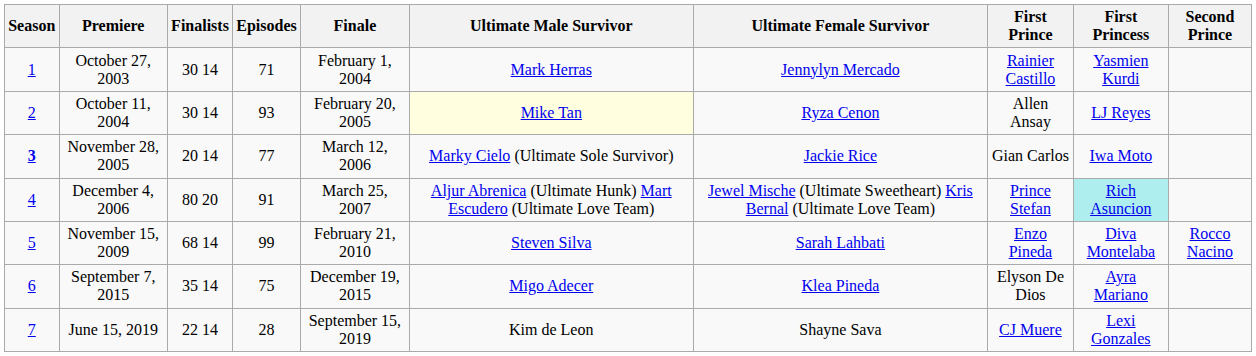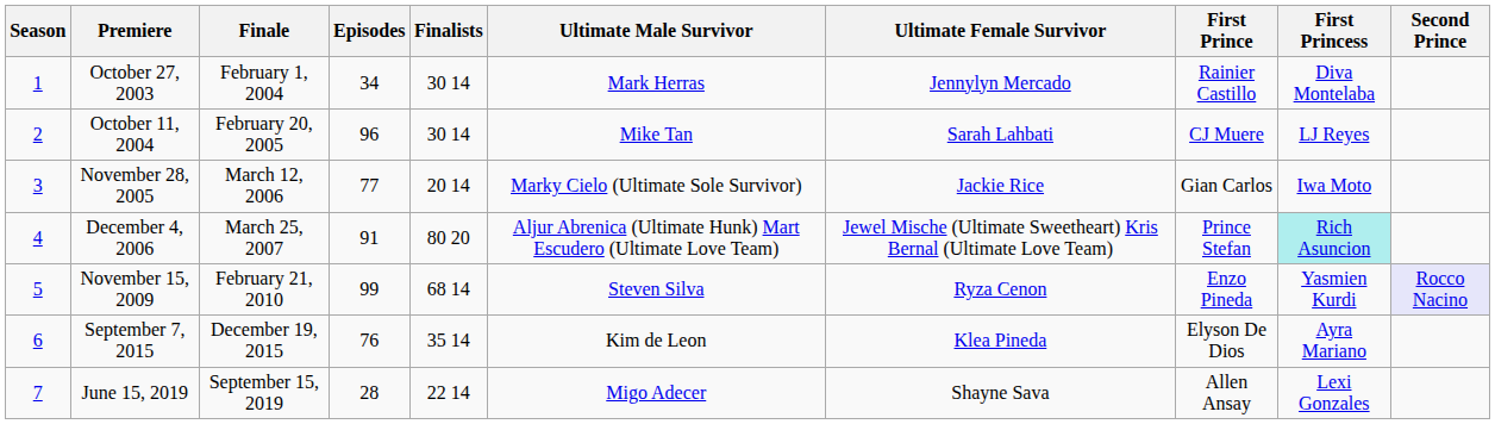 <table class="wikitable sortable nowrap" style="text-align:center">
 <tr>
 <th scope=col>Season</th>
 <th scope=col>Premiere</th>
+<th scope=col>Finale</th>
+<th scope=col>Episodes</th>
 <th scope=col>Finalists</th>
-<th scope=col>Episodes</th>
-<th scope=col>Finale</th>
 <th scope=col>Ultimate Male Survivor</th>
 <th scope=col>Ultimate Female Survivor</th>
 <th scope=col>First Prince</th>
 <th scope=col>First Princess</th>
 <th scope=col>Second Prince</th>
 </tr>
 <tr>
 <td><a href='#'>1</a></td>
 <td>October 27, 2003</td>
+<td>February 1, 2004</td>
+<td>34</td>
 <td>30  14</td>
-<td>71</td>
-<td>February 1, 2004</td>
 <td><a href='#'>Mark Herras</a></td>
 <td><a href='#'>Jennylyn Mercado</a></td>
 <td><a href='#'>Rainier Castillo</a></td>
-<td><a href='#'>Yasmien Kurdi</a></td>
+<td><a href='#'>Diva Montelaba</a></td>
 <td></td>
 </tr>
 <tr>
 <td><a href='#'>2</a></td>
 <td>October 11, 2004</td>
+<td>February 20, 2005</td>
+<td>96</td>
 <td>30  14</td>
-<td>93</td>
-<td>February 20, 2005</td>
-<td style="background: lightyellow;"><a href='#'>Mike Tan</a></td>
-<td><a href='#'>Ryza Cenon</a></td>
-<td>Allen Ansay</td>
+<td><a href='#'>Mike Tan</a></td>
+<td><a href='#'>Sarah Lahbati</a></td>
+<td><a href='#'>CJ Muere</a></td>
 <td><a href='#'>LJ Reyes</a></td>
 <td></td>
 </tr>
 <tr>
-<td><strong><a href='#'>3</a></strong></td>
+<td><a href='#'>3</a></td>
 <td>November 28, 2005</td>
+<td>March 12, 2006</td>
+<td>77</td>
 <td>20  14</td>
-<td>77</td>
-<td>March 12, 2006</td>
 <td><a href='#'>Marky Cielo</a> (Ultimate Sole Survivor)</td>
 <td><a href='#'>Jackie Rice</a></td>
 <td>Gian Carlos</td>
 <td><a href='#'>Iwa Moto</a></td>
 <td></td>
 </tr>
 <tr>
 <td><a href='#'>4</a></td>
 <td>December 4, 2006</td>
+<td>March 25, 2007</td>
+<td>91</td>
 <td>80  20</td>
-<td>91</td>
-<td>March 25, 2007</td>
 <td><a href='#'>Aljur Abrenica</a> (Ultimate Hunk)  <a href='#'>Mart Escudero</a> (Ultimate Love Team)</td>
 <td><a href='#'>Jewel Mische</a> (Ultimate Sweetheart)  <a href='#'>Kris Bernal</a> (Ultimate Love Team)</td>
 <td><a href='#'>Prince Stefan</a></td>
 <td style="background: paleturquoise;"><a href='#'>Rich Asuncion</a></td>
 <td></td>
 </tr>
 <tr>
 <td><a href='#'>5</a></td>
 <td>November 15, 2009</td>
+<td>February 21, 2010</td>
+<td>99</td>
 <td>68  14</td>
-<td>99</td>
-<td>February 21, 2010</td>
 <td><a href='#'>Steven Silva</a></td>
-<td><a href='#'>Sarah Lahbati</a></td>
+<td><a href='#'>Ryza Cenon</a></td>
 <td><a href='#'>Enzo Pineda</a></td>
-<td><a href='#'>Diva Montelaba</a></td>
-<td><a href='#'>Rocco Nacino</a></td>
+<td><a href='#'>Yasmien Kurdi</a></td>
+<td style="background: lavender;"><a href='#'>Rocco Nacino</a></td>
 </tr>
 <tr>
 <td><a href='#'>6</a></td>
 <td>September 7, 2015</td>
+<td>December 19, 2015</td>
+<td>76</td>
 <td>35  14</td>
-<td>75</td>
-<td>December 19, 2015</td>
-<td><a href='#'>Migo Adecer</a></td>
+<td>Kim de Leon</td>
 <td><a href='#'>Klea Pineda</a></td>
 <td>Elyson De Dios</td>
 <td><a href='#'>Ayra Mariano</a></td>
 <td></td>
 </tr>
 <tr>
 <td><a href='#'>7</a></td>
 <td>June 15, 2019</td>
+<td>September 15, 2019</td>
+<td>28</td>
 <td>22  14</td>
-<td>28</td>
-<td>September 15, 2019</td>
-<td>Kim de Leon</td>
+<td><a href='#'>Migo Adecer</a></td>
 <td>Shayne Sava</td>
-<td><a href='#'>CJ Muere</a></td>
+<td>Allen Ansay</td>
 <td><a href='#'>Lexi Gonzales</a></td>
 <td></td>
 </tr>
 </table>
